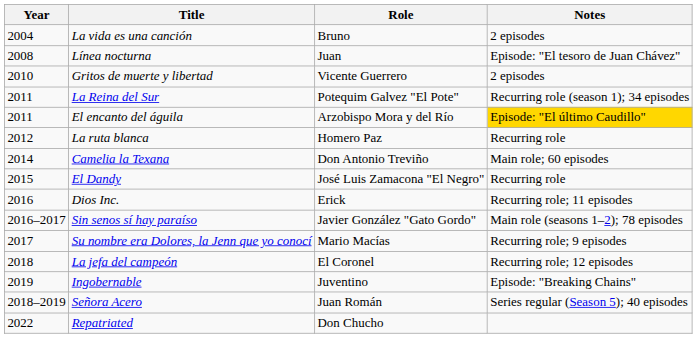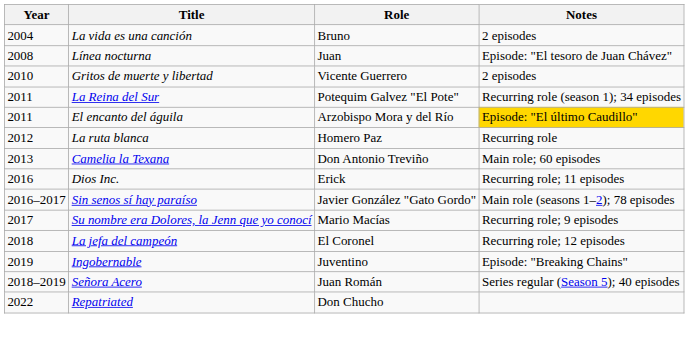 <table class="wikitable sortable">
 <tr>
 <th>Year</th>
 <th>Title</th>
 <th>Role</th>
 <th class="unsortable">Notes</th>
 </tr>
 <tr>
 <td>2004</td>
 <td><em>La vida es una canción</em></td>
 <td>Bruno</td>
 <td>2 episodes</td>
 </tr>
 <tr>
 <td>2008</td>
 <td><em>Línea nocturna</em></td>
 <td>Juan</td>
 <td>Episode: "El tesoro de Juan Chávez"</td>
 </tr>
 <tr>
 <td>2010</td>
 <td><em>Gritos de muerte y libertad</em></td>
 <td>Vicente Guerrero</td>
 <td>2 episodes</td>
 </tr>
 <tr>
 <td>2011</td>
 <td><em><a href='#'>La Reina del Sur</a></em></td>
 <td>Potequim Galvez "El Pote"</td>
 <td>Recurring role (season 1); 34 episodes</td>
 </tr>
 <tr>
 <td>2011</td>
 <td><em>El encanto del águila</em></td>
 <td>Arzobispo Mora y del Río</td>
 <td style="background: gold;">Episode: "El último Caudillo"</td>
 </tr>
 <tr>
 <td>2012</td>
 <td><em>La ruta blanca</em></td>
 <td>Homero Paz</td>
 <td>Recurring role</td>
 </tr>
 <tr>
-<td>2014</td>
+<td>2013</td>
 <td><em><a href='#'>Camelia la Texana</a></em></td>
 <td>Don Antonio Treviño</td>
 <td>Main role; 60 episodes</td>
-</tr>
-<tr>
-<td>2015</td>
-<td><em><a href='#'>El Dandy</a></em></td>
-<td>José Luis Zamacona "El Negro"</td>
-<td>Recurring role</td>
 </tr>
 <tr>
 <td>2016</td>
 <td><em>Dios Inc.</em></td>
 <td>Erick</td>
 <td>Recurring role; 11 episodes</td>
 </tr>
 <tr>
 <td>2016–2017</td>
 <td><em><a href='#'>Sin senos sí hay paraíso</a></em></td>
 <td>Javier González "Gato Gordo"</td>
 <td>Main role (seasons 1–<a href='#'>2</a>); 78 episodes</td>
 </tr>
 <tr>
 <td>2017</td>
 <td><em><a href='#'>Su nombre era Dolores, la Jenn que yo conocí</a></em></td>
 <td>Mario Macías</td>
 <td>Recurring role; 9 episodes</td>
 </tr>
 <tr>
 <td>2018</td>
 <td><em><a href='#'>La jefa del campeón</a></em></td>
 <td>El Coronel</td>
 <td>Recurring role; 12 episodes</td>
 </tr>
 <tr>
 <td>2019</td>
 <td><em><a href='#'>Ingobernable</a></em></td>
 <td>Juventino</td>
 <td>Episode: "Breaking Chains"</td>
 </tr>
 <tr>
 <td>2018–2019</td>
 <td><em><a href='#'>Señora Acero</a></em></td>
 <td>Juan Román</td>
 <td>Series regular (<a href='#'>Season 5</a>); 40 episodes</td>
 </tr>
 <tr>
 <td>2022</td>
 <td><em><a href='#'>Repatriated</a></em></td>
 <td>Don Chucho</td>
 <td></td>
 </tr>
 </table>
